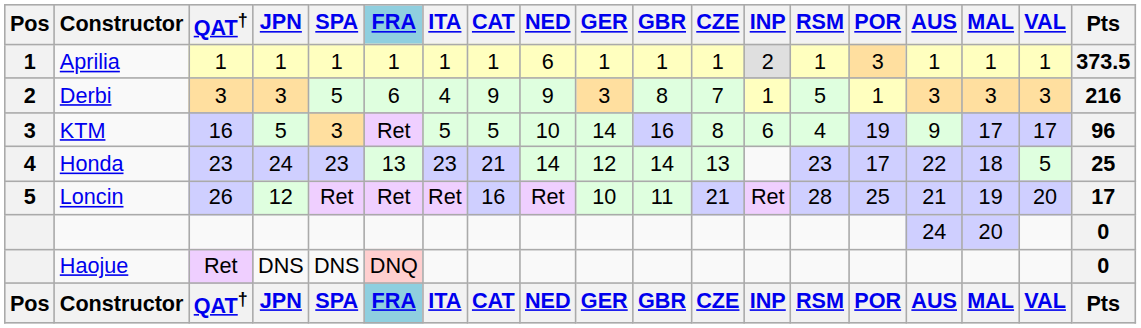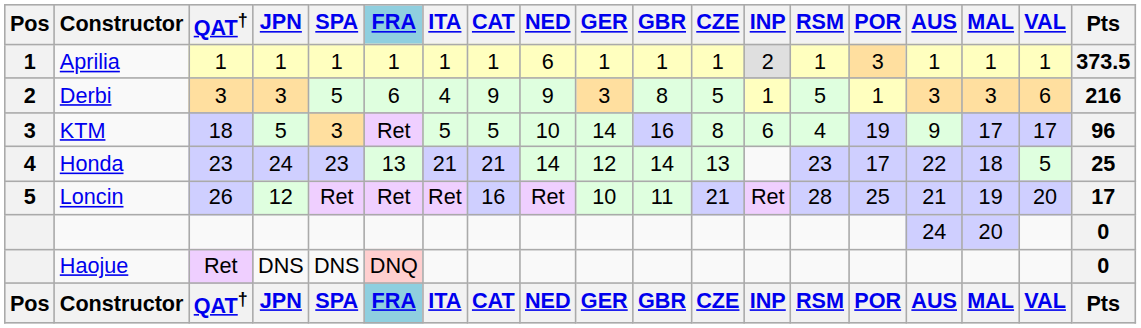 <table class="wikitable" style="font-size:85%; text-align:center">
 <tr valign="top">
 <th valign="middle" scope="col">Pos</th>
 <th valign="middle" scope="col">Constructor<br></th>
 <th><a href='#'>QAT</a><sup>†</sup><br></th>
 <th><a href='#'>JPN</a><br></th>
 <th><a href='#'>SPA</a><br></th>
 <th style="background:#8fcfdf;"><a href='#'>FRA</a><br></th>
 <th><a href='#'>ITA</a><br></th>
 <th><a href='#'>CAT</a><br></th>
 <th><a href='#'>NED</a><br></th>
 <th><a href='#'>GER</a><br></th>
 <th><a href='#'>GBR</a><br></th>
 <th><a href='#'>CZE</a><br></th>
 <th><a href='#'>INP</a><br></th>
 <th><a href='#'>RSM</a><br></th>
 <th><a href='#'>POR</a><br></th>
 <th><a href='#'>AUS</a><br></th>
 <th><a href='#'>MAL</a><br></th>
 <th><a href='#'>VAL</a><br></th>
 <th valign="middle">Pts</th>
 </tr>
 <tr>
 <th>1</th>
 <td align="left"> <a href='#'>Aprilia</a></td>
 <td style="background:#ffffbf;">1</td>
 <td style="background:#ffffbf;">1</td>
 <td style="background:#ffffbf;">1</td>
 <td style="background:#ffffbf;">1</td>
 <td style="background:#ffffbf;">1</td>
 <td style="background:#ffffbf;">1</td>
 <td style="background:#ffffbf;">6</td>
 <td style="background:#ffffbf;">1</td>
 <td style="background:#ffffbf;">1</td>
 <td style="background:#ffffbf;">1</td>
 <td style="background:#dfdfdf;">2</td>
 <td style="background:#ffffbf;">1</td>
 <td style="background:#ffdf9f;">3</td>
 <td style="background:#ffffbf;">1</td>
 <td style="background:#ffffbf;">1</td>
 <td style="background:#ffffbf;">1</td>
 <th>373.5</th>
 </tr>
 <tr>
 <th>2</th>
 <td align="left"> <a href='#'>Derbi</a></td>
 <td style="background:#ffdf9f;">3</td>
 <td style="background:#ffdf9f;">3</td>
 <td style="background:#dfffdf;">5</td>
 <td style="background:#dfffdf;">6</td>
 <td style="background:#dfffdf;">4</td>
 <td style="background:#dfffdf;">9</td>
 <td style="background:#dfffdf;">9</td>
 <td style="background:#ffdf9f;">3</td>
 <td style="background:#dfffdf;">8</td>
-<td style="background:#dfffdf;">7</td>
+<td style="background:#dfffdf;">5</td>
 <td style="background:#ffffbf;">1</td>
 <td style="background:#dfffdf;">5</td>
 <td style="background:#ffffbf;">1</td>
 <td style="background:#ffdf9f;">3</td>
 <td style="background:#ffdf9f;">3</td>
-<td style="background:#ffdf9f;">3</td>
+<td style="background:#ffdf9f;">6</td>
 <th>216</th>
 </tr>
 <tr>
 <th>3</th>
 <td align="left"> <a href='#'>KTM</a></td>
-<td style="background:#cfcfff;">16</td>
+<td style="background:#cfcfff;">18</td>
 <td style="background:#dfffdf;">5</td>
 <td style="background:#ffdf9f;">3</td>
 <td style="background:#efcfff;">Ret</td>
 <td style="background:#dfffdf;">5</td>
 <td style="background:#dfffdf;">5</td>
 <td style="background:#dfffdf;">10</td>
 <td style="background:#dfffdf;">14</td>
 <td style="background:#cfcfff;">16</td>
 <td style="background:#dfffdf;">8</td>
 <td style="background:#dfffdf;">6</td>
 <td style="background:#dfffdf;">4</td>
 <td style="background:#cfcfff;">19</td>
 <td style="background:#dfffdf;">9</td>
 <td style="background:#cfcfff;">17</td>
 <td style="background:#cfcfff;">17</td>
 <th>96</th>
 </tr>
 <tr>
 <th>4</th>
 <td align="left"> <a href='#'>Honda</a></td>
 <td style="background:#cfcfff;">23</td>
 <td style="background:#cfcfff;">24</td>
 <td style="background:#cfcfff;">23</td>
 <td style="background:#dfffdf;">13</td>
-<td style="background:#cfcfff;">23</td>
+<td style="background:#cfcfff;">21</td>
 <td style="background:#cfcfff;">21</td>
 <td style="background:#dfffdf;">14</td>
 <td style="background:#dfffdf;">12</td>
 <td style="background:#dfffdf;">14</td>
 <td style="background:#dfffdf;">13</td>
 <td></td>
 <td style="background:#cfcfff;">23</td>
 <td style="background:#cfcfff;">17</td>
 <td style="background:#cfcfff;">22</td>
 <td style="background:#cfcfff;">18</td>
 <td style="background:#dfffdf;">5</td>
 <th>25</th>
 </tr>
 <tr>
 <th>5</th>
 <td align="left"> <a href='#'>Loncin</a></td>
 <td style="background:#cfcfff;">26</td>
 <td style="background:#dfffdf;">12</td>
 <td style="background:#efcfff;">Ret</td>
 <td style="background:#efcfff;">Ret</td>
 <td style="background:#efcfff;">Ret</td>
 <td style="background:#cfcfff;">16</td>
 <td style="background:#efcfff;">Ret</td>
 <td style="background:#dfffdf;">10</td>
 <td style="background:#dfffdf;">11</td>
 <td style="background:#cfcfff;">21</td>
 <td style="background:#efcfff;">Ret</td>
 <td style="background:#cfcfff;">28</td>
 <td style="background:#cfcfff;">25</td>
 <td style="background:#cfcfff;">21</td>
 <td style="background:#cfcfff;">19</td>
 <td style="background:#cfcfff;">20</td>
 <th>17</th>
 </tr>
 <tr>
 <th></th>
 <td align="left"></td>
 <td></td>
 <td></td>
 <td></td>
 <td></td>
 <td></td>
 <td></td>
 <td></td>
 <td></td>
 <td></td>
 <td></td>
 <td></td>
 <td></td>
 <td></td>
 <td style="background:#cfcfff;">24</td>
 <td style="background:#cfcfff;">20</td>
 <td></td>
 <th>0</th>
 </tr>
 <tr>
 <th></th>
 <td align="left"> <a href='#'>Haojue</a></td>
 <td style="background:#efcfff;">Ret</td>
 <td>DNS</td>
 <td>DNS</td>
 <td style="background:#ffcfcf;">DNQ</td>
 <td></td>
 <td></td>
 <td></td>
 <td></td>
 <td></td>
 <td></td>
 <td></td>
 <td></td>
 <td></td>
 <td></td>
 <td></td>
 <td></td>
 <th>0</th>
 </tr>
 <tr valign="top">
 <th valign="middle" scope-"col">Pos</th>
 <th valign="middle" scope="col">Constructor<br></th>
 <th><a href='#'>QAT</a><sup>†</sup><br></th>
 <th><a href='#'>JPN</a><br></th>
 <th><a href='#'>SPA</a><br></th>
 <th style="background:#8fcfdf;"><a href='#'>FRA</a><br></th>
 <th><a href='#'>ITA</a><br></th>
 <th><a href='#'>CAT</a><br></th>
 <th><a href='#'>NED</a><br></th>
 <th><a href='#'>GER</a><br></th>
 <th><a href='#'>GBR</a><br></th>
 <th><a href='#'>CZE</a><br></th>
 <th><a href='#'>INP</a><br></th>
 <th><a href='#'>RSM</a><br></th>
 <th><a href='#'>POR</a><br></th>
 <th><a href='#'>AUS</a><br></th>
 <th><a href='#'>MAL</a><br></th>
 <th><a href='#'>VAL</a><br></th>
 <th valign="middle">Pts</th>
 </tr>
 </table>
